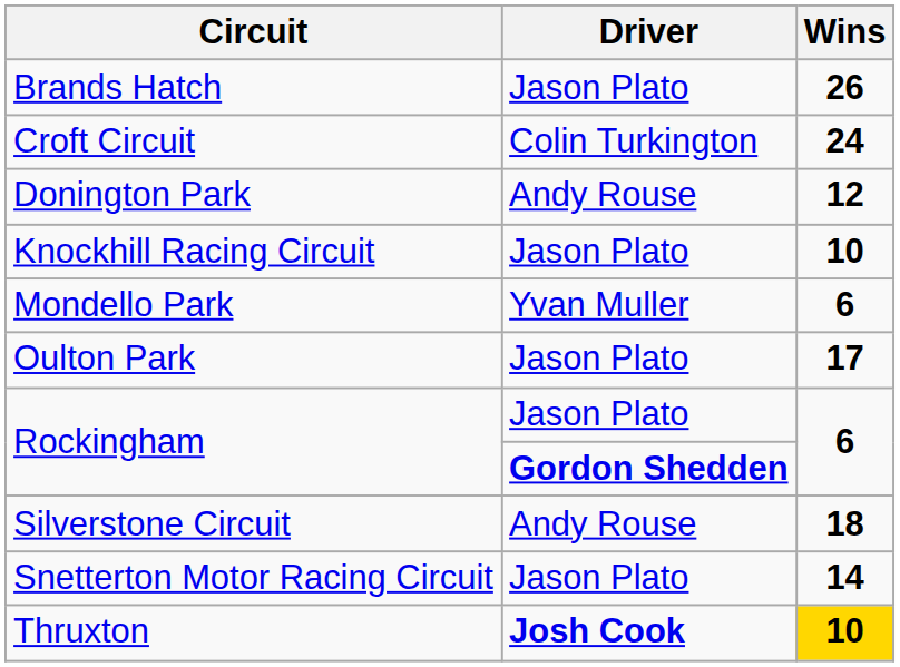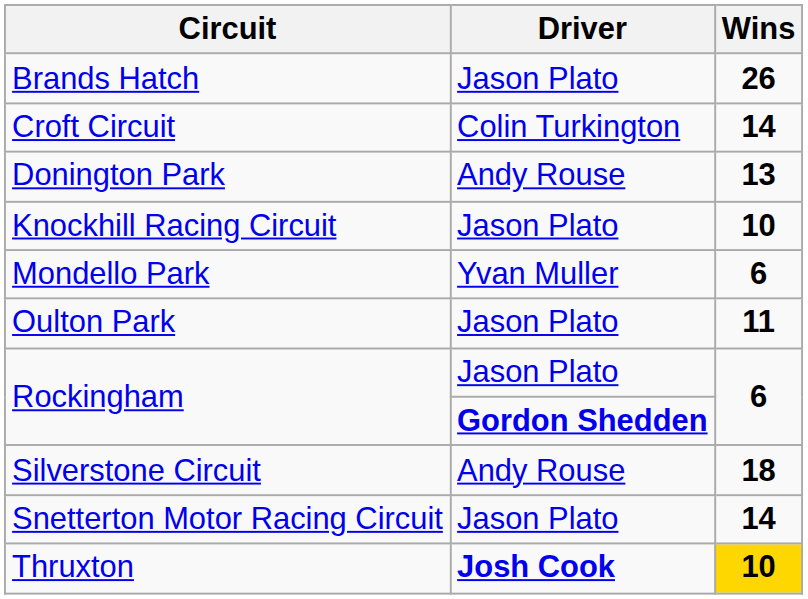 <table class="wikitable" style="text-align:center">
 <tr>
 <th>Circuit</th>
 <th>Driver</th>
 <th>Wins</th>
 </tr>
 <tr>
 <td align="left"> <a href='#'>Brands Hatch</a></td>
 <td align="left"> <a href='#'>Jason Plato</a></td>
 <td><strong>26</strong></td>
 </tr>
 <tr>
 <td align="left"> <a href='#'>Croft Circuit</a></td>
 <td align="left"> <a href='#'>Colin Turkington</a></td>
-<td><strong>24</strong></td>
+<td><strong>14</strong></td>
 </tr>
 <tr>
 <td align="left"> <a href='#'>Donington Park</a></td>
 <td align="left"> <a href='#'>Andy Rouse</a></td>
-<td><strong>12</strong></td>
+<td><strong>13</strong></td>
 </tr>
 <tr>
 <td align="left"> <a href='#'>Knockhill Racing Circuit</a></td>
 <td align="left"> <a href='#'>Jason Plato</a></td>
 <td><strong>10</strong></td>
 </tr>
 <tr>
 <td align="left"> <a href='#'>Mondello Park</a></td>
 <td align="left"> <a href='#'>Yvan Muller</a></td>
 <td><strong>6</strong></td>
 </tr>
 <tr>
 <td align="left"> <a href='#'>Oulton Park</a></td>
 <td align="left"> <a href='#'>Jason Plato</a></td>
-<td><strong>17</strong></td>
+<td><strong>11</strong></td>
 </tr>
 <tr>
 <td rowspan="2" align="left"> <a href='#'>Rockingham</a></td>
 <td align="left"> <a href='#'>Jason Plato</a></td>
 <td rowspan="2"><strong>6</strong></td>
 </tr>
 <tr>
 <td align="left"> <a href='#'><strong>Gordon Shedden</strong></a></td>
 </tr>
 <tr>
 <td align="left"> <a href='#'>Silverstone Circuit</a></td>
 <td align="left"> <a href='#'>Andy Rouse</a></td>
 <td><strong>18</strong></td>
 </tr>
 <tr>
 <td align="left"> <a href='#'>Snetterton Motor Racing Circuit</a></td>
 <td align="left"> <a href='#'>Jason Plato</a></td>
 <td><strong>14</strong></td>
 </tr>
 <tr>
 <td align="left"> <a href='#'>Thruxton</a></td>
 <td align="left"> <a href='#'><strong>Josh Cook</strong></a></td>
 <td rowspan="1" style="background: gold;"><strong>10</strong></td>
 </tr>
 </table>
